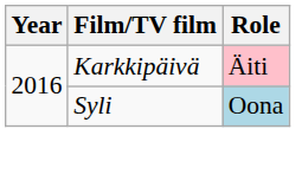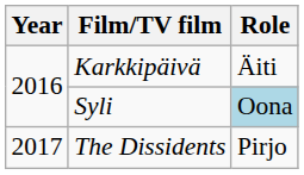 <table class="wikitable">
 <tr>
 <th>Year</th>
 <th>Film/TV film</th>
 <th>Role</th>
 </tr>
 <tr>
 <td rowspan="2">2016</td>
 <td><em>Karkkipäivä</em></td>
-<td style="background: pink;">Äiti</td>
+<td>Äiti</td>
 </tr>
 <tr>
 <td><em>Syli</em></td>
 <td style="background: lightblue;">Oona</td>
 </tr>
+<tr>
+<td>2017</td>
+<td><em>The Dissidents</em></td>
+<td>Pirjo</td>
+</tr>
 </table>
